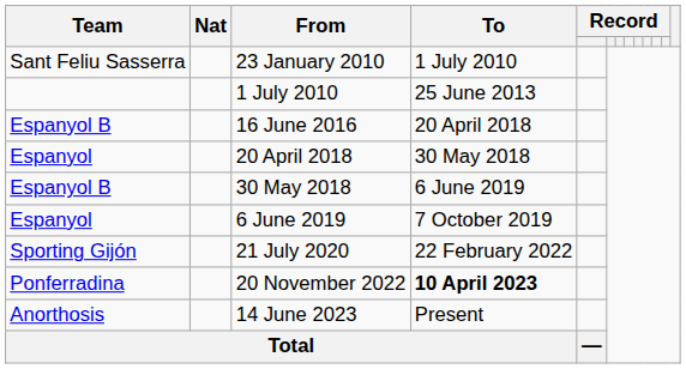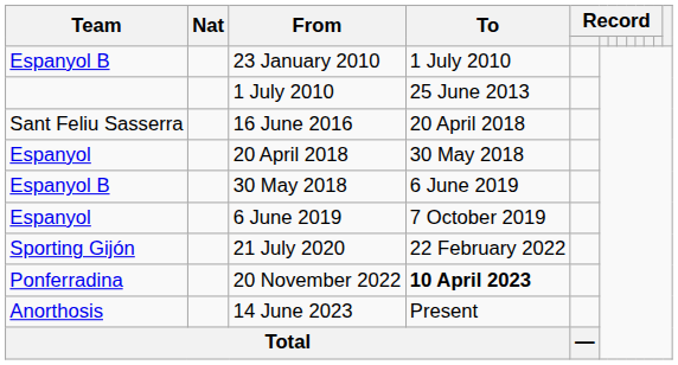 <table class="wikitable" style="text-align: center">
 <tr>
 <th rowspan="2">Team</th>
 <th rowspan="2">Nat</th>
 <th rowspan="2">From</th>
 <th rowspan="2">To</th>
 <th colspan="8">Record</th>
 <th rowspan=2></th>
 </tr>
 <tr>
 <th></th>
 <th></th>
 <th></th>
 <th></th>
 <th></th>
 <th></th>
 <th></th>
 <th></th>
 </tr>
 <tr>
-<td align="left">Sant Feliu Sasserra</td>
+<td align="left"><a href='#'>Espanyol B</a></td>
 <td></td>
 <td align="left">23 January 2010</td>
 <td align="left">1 July 2010<br></td>
 <td></td>
 </tr>
 <tr>
 <td align="left"></td>
 <td></td>
 <td align="left">1 July 2010</td>
 <td align="left">25 June 2013<br></td>
 <td></td>
 </tr>
 <tr>
-<td align="left"><a href='#'>Espanyol B</a></td>
+<td align="left">Sant Feliu Sasserra</td>
 <td></td>
 <td align="left">16 June 2016</td>
 <td align="left">20 April 2018<br></td>
 <td></td>
 </tr>
 <tr>
 <td align="left"><a href='#'>Espanyol</a></td>
 <td></td>
 <td align="left">20 April 2018</td>
 <td align="left">30 May 2018<br></td>
 <td></td>
 </tr>
 <tr>
 <td align="left"><a href='#'>Espanyol B</a></td>
 <td></td>
 <td align="left">30 May 2018</td>
 <td align="left">6 June 2019<br></td>
 <td></td>
 </tr>
 <tr>
 <td align="left"><a href='#'>Espanyol</a></td>
 <td></td>
 <td align="left">6 June 2019</td>
 <td align="left">7 October 2019<br></td>
 <td></td>
 </tr>
 <tr>
 <td align="left"><a href='#'>Sporting Gijón</a></td>
 <td></td>
 <td align="left">21 July 2020</td>
 <td align="left">22 February 2022<br></td>
 <td></td>
 </tr>
 <tr>
 <td align="left"><a href='#'>Ponferradina</a></td>
 <td></td>
 <td align="left">20 November 2022</td>
 <td align="left"><strong>10 April 2023<br></strong></td>
 <td></td>
 </tr>
 <tr>
 <td align="left"><a href='#'>Anorthosis</a></td>
 <td></td>
 <td align="left">14 June 2023</td>
 <td align="left">Present<br></td>
 <td></td>
 </tr>
 <tr>
 <th colspan="4">Total<br></th>
 <th>—</th>
 </tr>
 </table>
